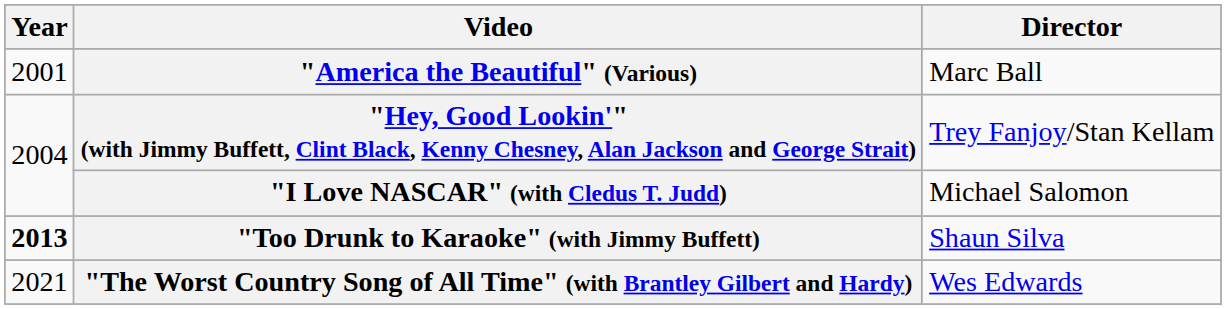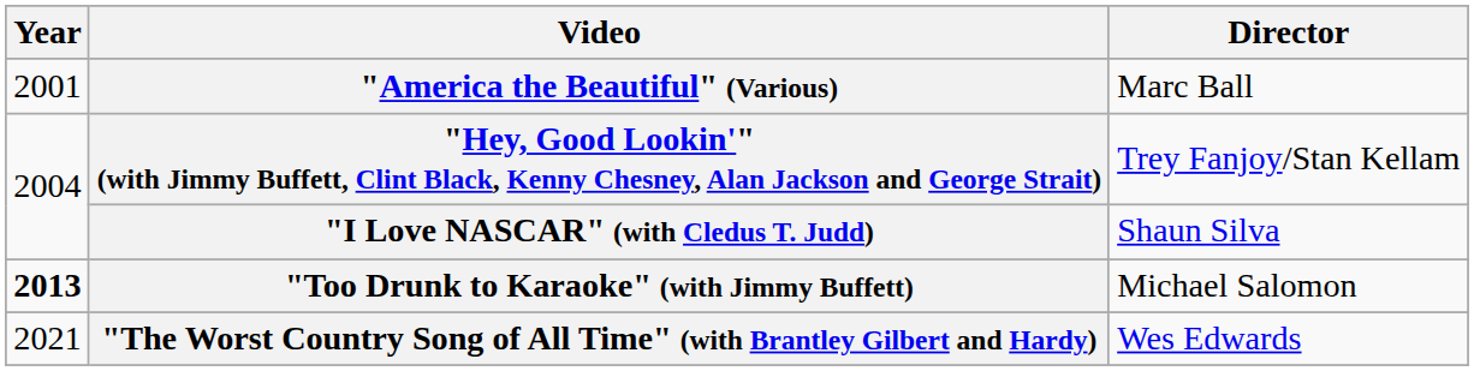 <table class="wikitable plainrowheaders">
 <tr>
 <th scope="col">Year</th>
 <th scope="col">Video</th>
 <th scope="col">Director</th>
 </tr>
 <tr>
 <td>2001</td>
 <th scope="row">"<a href='#'>America the Beautiful</a>" <small>(Various)</small></th>
 <td>Marc Ball</td>
 </tr>
 <tr>
 <td rowspan="2">2004</td>
 <th scope="row">"<a href='#'>Hey, Good Lookin'</a>"<br><small>(with Jimmy Buffett, <a href='#'>Clint Black</a>, <a href='#'>Kenny Chesney</a>, <a href='#'>Alan Jackson</a> and <a href='#'>George Strait</a>)</small></th>
 <td><a href='#'>Trey Fanjoy</a>/Stan Kellam</td>
 </tr>
 <tr>
 <th scope="row">"I Love NASCAR" <small>(with <a href='#'>Cledus T. Judd</a>)</small></th>
-<td>Michael Salomon</td>
+<td><a href='#'>Shaun Silva</a></td>
 </tr>
 <tr>
 <td><strong>2013</strong></td>
 <th scope="row">"Too Drunk to Karaoke" <small>(with Jimmy Buffett)</small></th>
-<td><a href='#'>Shaun Silva</a></td>
+<td>Michael Salomon</td>
 </tr>
 <tr>
 <td>2021</td>
 <th scope="row">"The Worst Country Song of All Time" <small>(with <a href='#'>Brantley Gilbert</a> and <a href='#'>Hardy</a>)</small></th>
 <td><a href='#'>Wes Edwards</a></td>
 </tr>
 </table>
